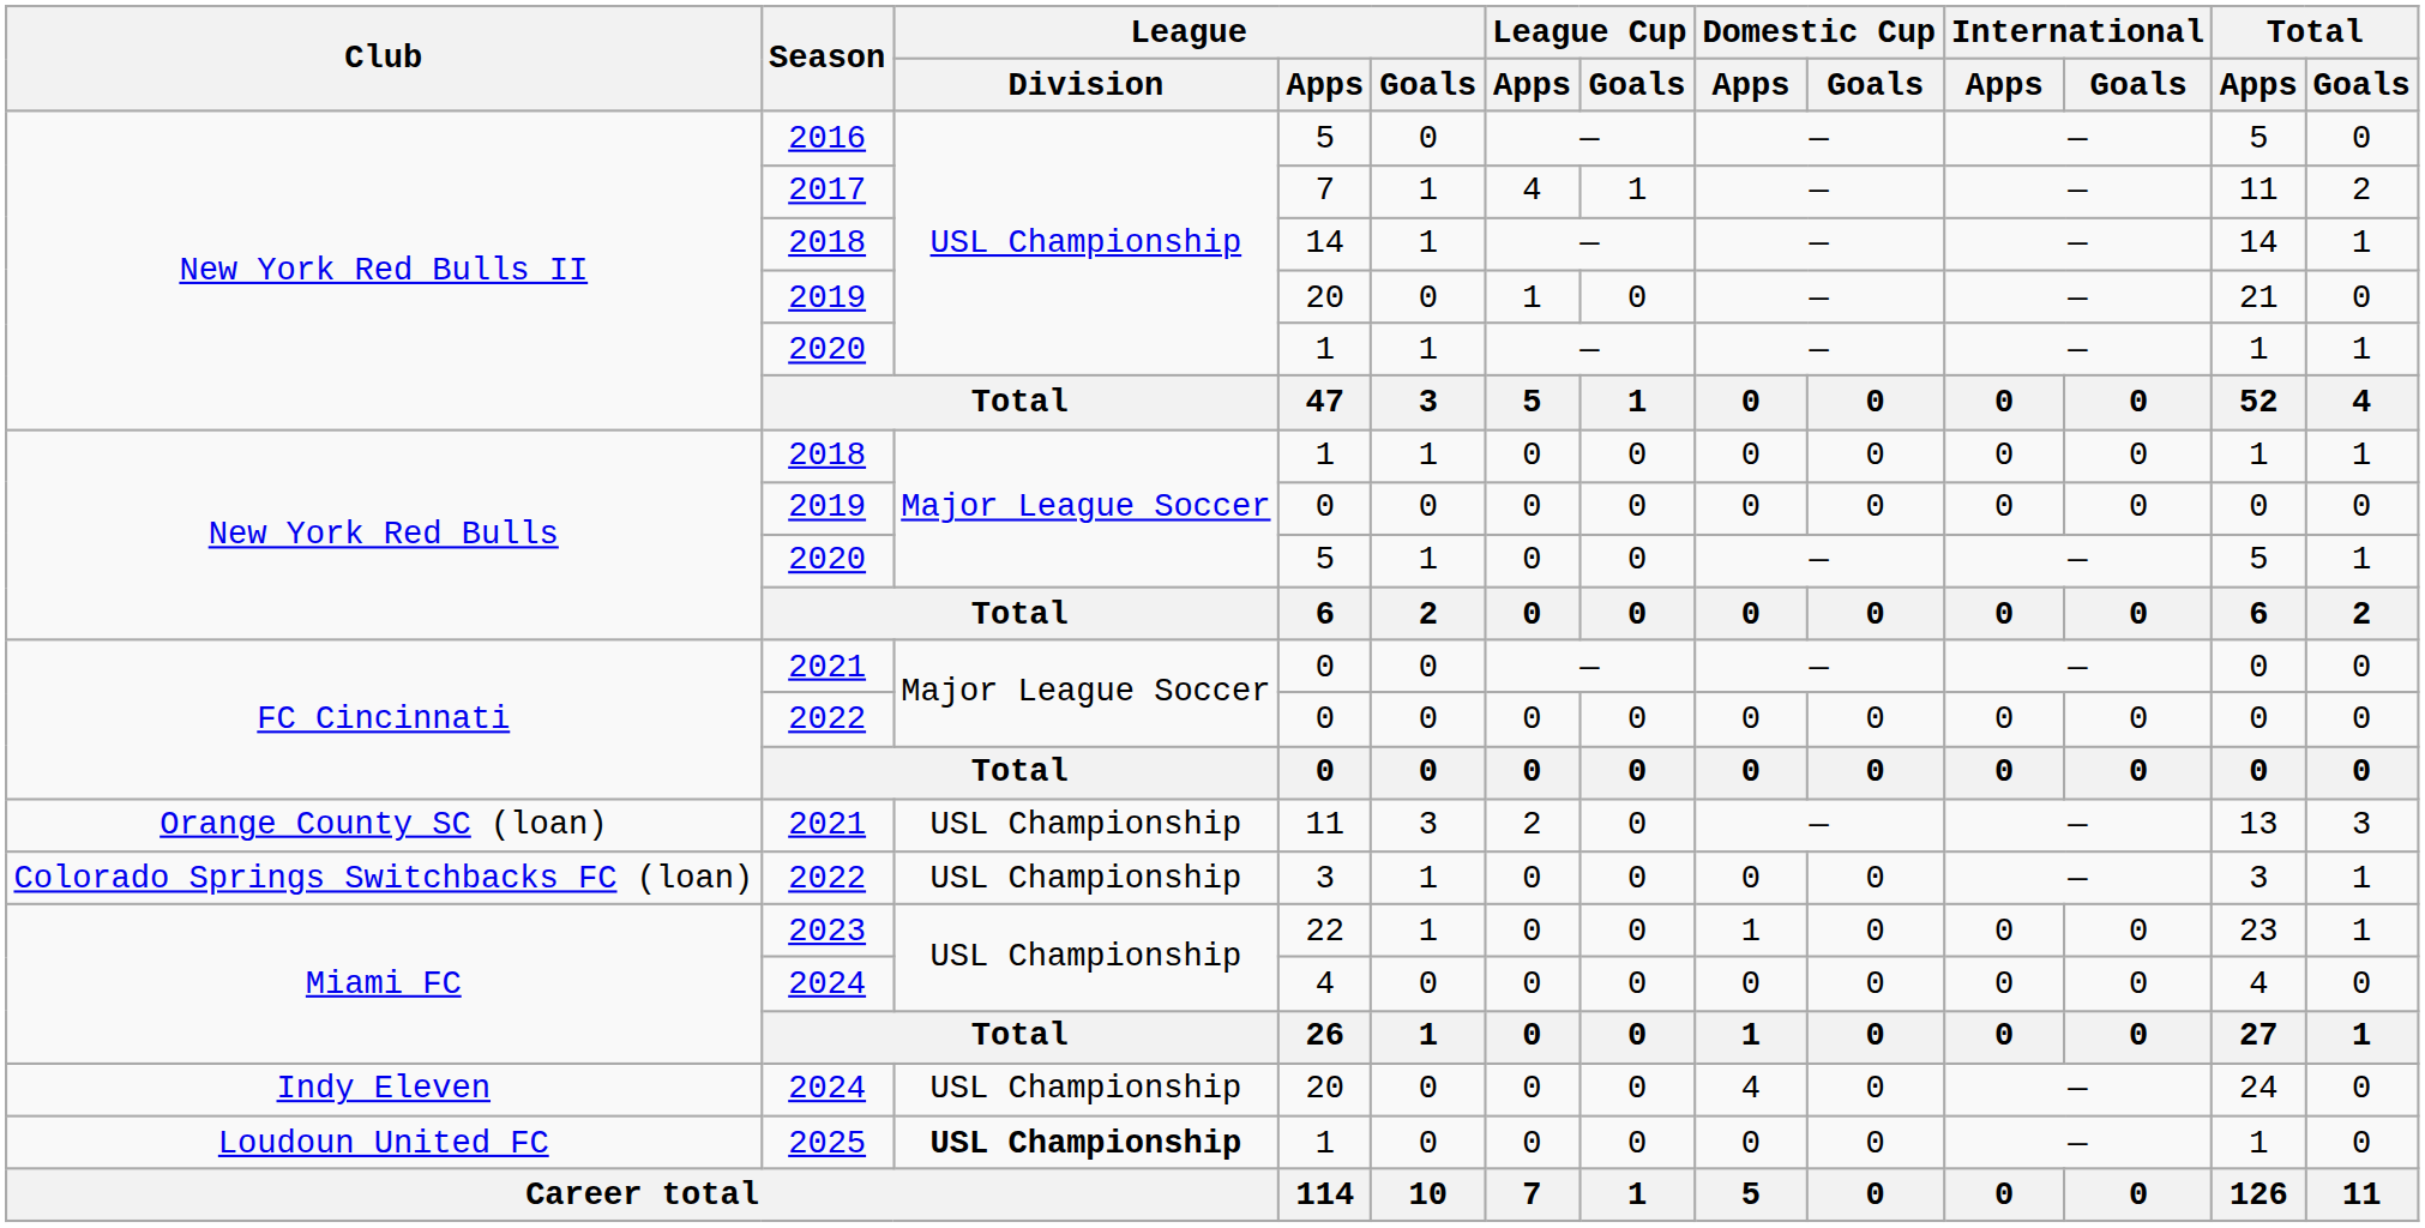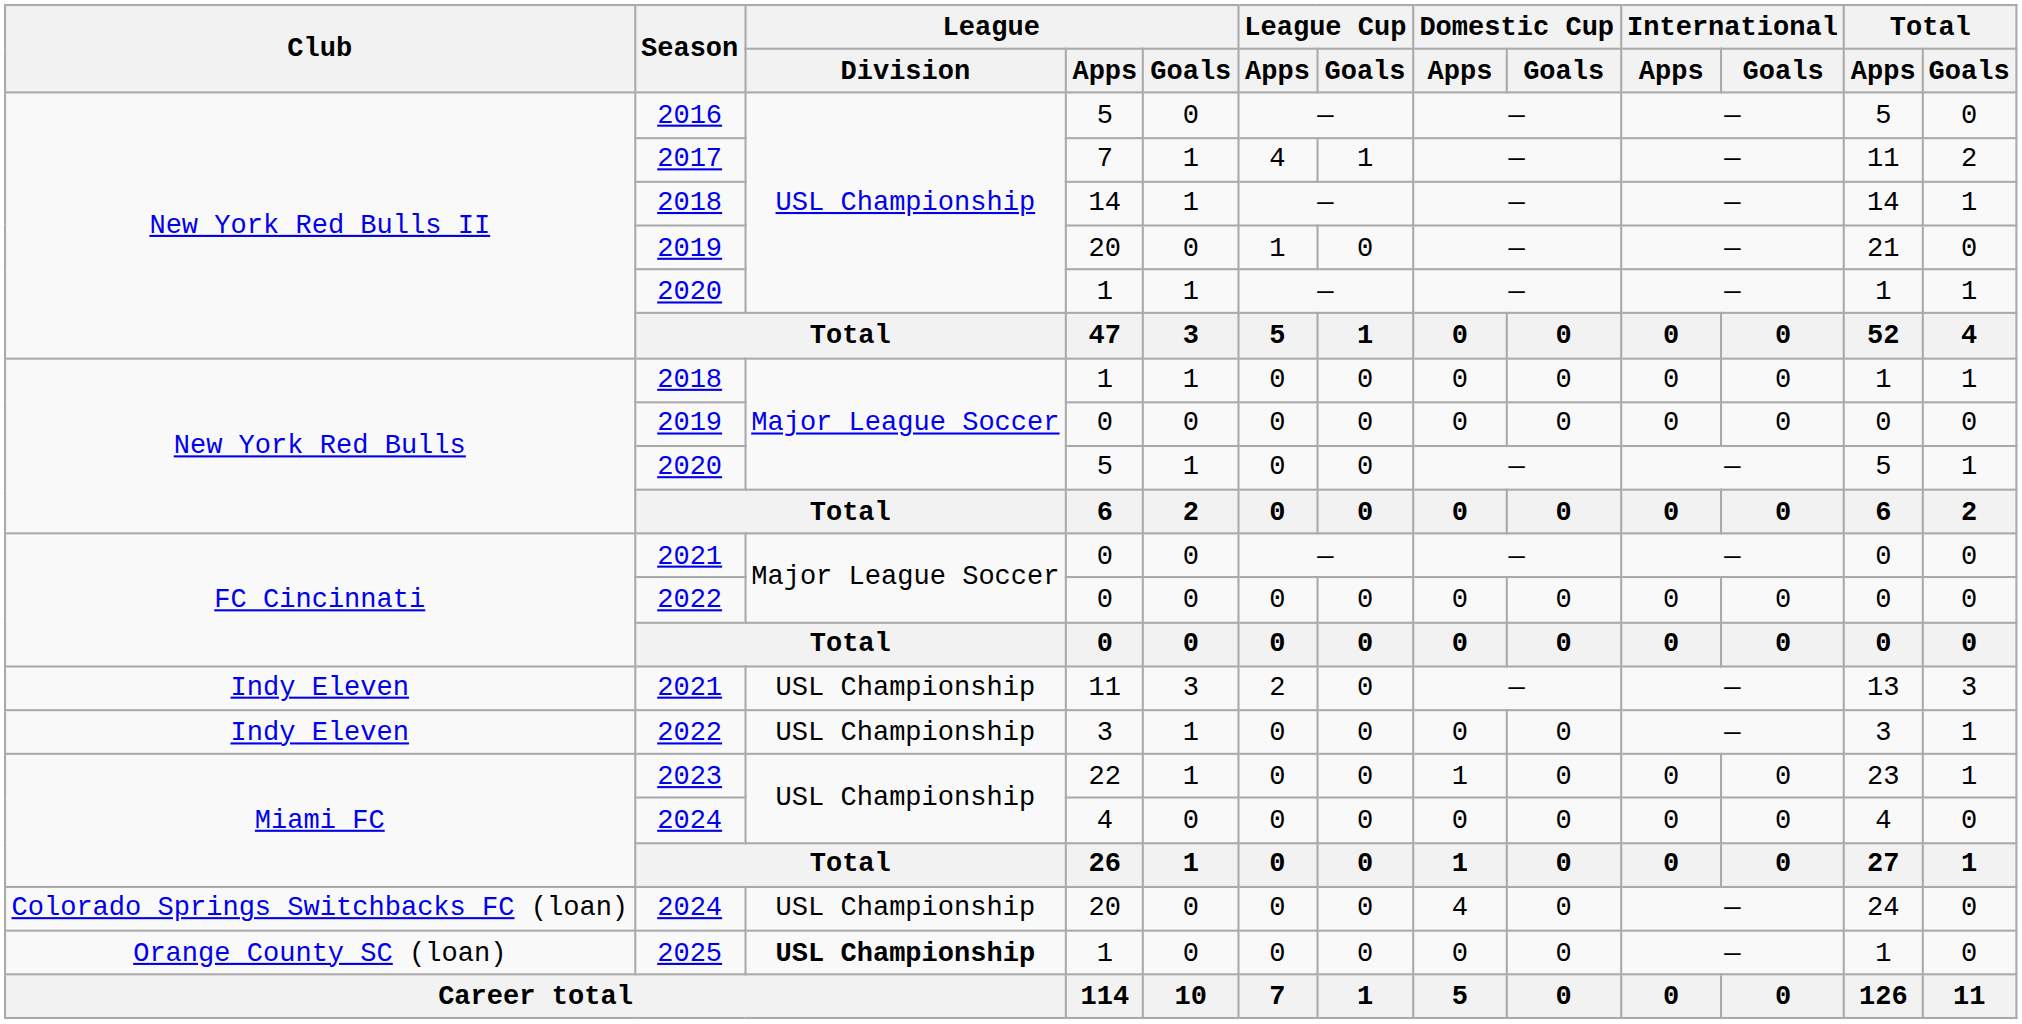 <table class="wikitable" style="text-align: center;">
 <tr>
 <th rowspan="2">Club</th>
 <th rowspan="2">Season</th>
 <th colspan="3">League</th>
 <th colspan="2">League Cup</th>
 <th colspan="2">Domestic Cup</th>
 <th colspan="2">International</th>
 <th colspan="2">Total</th>
 </tr>
 <tr>
 <th>Division</th>
 <th>Apps</th>
 <th>Goals</th>
 <th>Apps</th>
 <th>Goals</th>
 <th>Apps</th>
 <th>Goals</th>
 <th>Apps</th>
 <th>Goals</th>
 <th>Apps</th>
 <th>Goals</th>
 </tr>
 <tr>
 <td rowspan="6"><a href='#'>New York Red Bulls II</a></td>
 <td><a href='#'>2016</a></td>
 <td rowspan="5"><a href='#'>USL Championship</a></td>
 <td>5</td>
 <td>0</td>
 <td colspan="2">—</td>
 <td colspan="2">—</td>
 <td colspan="2">—</td>
 <td>5</td>
 <td>0</td>
 </tr>
 <tr>
 <td><a href='#'>2017</a></td>
 <td>7</td>
 <td>1</td>
 <td>4</td>
 <td>1</td>
 <td colspan="2">—</td>
 <td colspan="2">—</td>
 <td>11</td>
 <td>2</td>
 </tr>
 <tr>
 <td><a href='#'>2018</a></td>
 <td>14</td>
 <td>1</td>
 <td colspan="2">—</td>
 <td colspan="2">—</td>
 <td colspan="2">—</td>
 <td>14</td>
 <td>1</td>
 </tr>
 <tr>
 <td><a href='#'>2019</a></td>
 <td>20</td>
 <td>0</td>
 <td>1</td>
 <td>0</td>
 <td colspan="2">—</td>
 <td colspan="2">—</td>
 <td>21</td>
 <td>0</td>
 </tr>
 <tr>
 <td><a href='#'>2020</a></td>
 <td>1</td>
 <td>1</td>
 <td colspan="2">—</td>
 <td colspan="2">—</td>
 <td colspan="2">—</td>
 <td>1</td>
 <td>1</td>
 </tr>
 <tr>
 <th colspan="2">Total</th>
 <th>47</th>
 <th>3</th>
 <th>5</th>
 <th>1</th>
 <th>0</th>
 <th>0</th>
 <th>0</th>
 <th>0</th>
 <th>52</th>
 <th>4</th>
 </tr>
 <tr>
 <td rowspan="4"><a href='#'>New York Red Bulls</a></td>
 <td><a href='#'>2018</a></td>
 <td rowspan="3"><a href='#'>Major League Soccer</a></td>
 <td>1</td>
 <td>1</td>
 <td>0</td>
 <td>0</td>
 <td>0</td>
 <td>0</td>
 <td>0</td>
 <td>0</td>
 <td>1</td>
 <td>1</td>
 </tr>
 <tr>
 <td><a href='#'>2019</a></td>
 <td>0</td>
 <td>0</td>
 <td>0</td>
 <td>0</td>
 <td>0</td>
 <td>0</td>
 <td>0</td>
 <td>0</td>
 <td>0</td>
 <td>0</td>
 </tr>
 <tr>
 <td><a href='#'>2020</a></td>
 <td>5</td>
 <td>1</td>
 <td>0</td>
 <td>0</td>
 <td colspan="2">—</td>
 <td colspan="2">—</td>
 <td>5</td>
 <td>1</td>
 </tr>
 <tr>
 <th colspan="2">Total</th>
 <th>6</th>
 <th>2</th>
 <th>0</th>
 <th>0</th>
 <th>0</th>
 <th>0</th>
 <th>0</th>
 <th>0</th>
 <th>6</th>
 <th>2</th>
 </tr>
 <tr>
 <td rowspan="3"><a href='#'>FC Cincinnati</a></td>
 <td><a href='#'>2021</a></td>
 <td rowspan="2">Major League Soccer</td>
 <td>0</td>
 <td>0</td>
 <td colspan="2">—</td>
 <td colspan="2">—</td>
 <td colspan="2">—</td>
 <td>0</td>
 <td>0</td>
 </tr>
 <tr>
 <td><a href='#'>2022</a></td>
 <td>0</td>
 <td>0</td>
 <td>0</td>
 <td>0</td>
 <td>0</td>
 <td>0</td>
 <td>0</td>
 <td>0</td>
 <td>0</td>
 <td>0</td>
 </tr>
 <tr>
 <th colspan="2">Total</th>
 <th>0</th>
 <th>0</th>
 <th>0</th>
 <th>0</th>
 <th>0</th>
 <th>0</th>
 <th>0</th>
 <th>0</th>
 <th>0</th>
 <th>0</th>
 </tr>
 <tr>
-<td><a href='#'>Orange County SC</a> (loan)</td>
+<td><a href='#'>Indy Eleven</a></td>
 <td><a href='#'>2021</a></td>
 <td>USL Championship</td>
 <td>11</td>
 <td>3</td>
 <td>2</td>
 <td>0</td>
 <td colspan="2">—</td>
 <td colspan="2">—</td>
 <td>13</td>
 <td>3</td>
 </tr>
 <tr>
-<td><a href='#'>Colorado Springs Switchbacks FC</a> (loan)</td>
+<td><a href='#'>Indy Eleven</a></td>
 <td><a href='#'>2022</a></td>
 <td>USL Championship</td>
 <td>3</td>
 <td>1</td>
 <td>0</td>
 <td>0</td>
 <td>0</td>
 <td>0</td>
 <td colspan="2">—</td>
 <td>3</td>
 <td>1</td>
 </tr>
 <tr>
 <td rowspan="3"><a href='#'>Miami FC</a></td>
 <td><a href='#'>2023</a></td>
 <td rowspan="2">USL Championship</td>
 <td>22</td>
 <td>1</td>
 <td>0</td>
 <td>0</td>
 <td>1</td>
 <td>0</td>
 <td>0</td>
 <td>0</td>
 <td>23</td>
 <td>1</td>
 </tr>
 <tr>
 <td><a href='#'>2024</a></td>
 <td>4</td>
 <td>0</td>
 <td>0</td>
 <td>0</td>
 <td>0</td>
 <td>0</td>
 <td>0</td>
 <td>0</td>
 <td>4</td>
 <td>0</td>
 </tr>
 <tr>
 <th colspan="2">Total</th>
 <th>26</th>
 <th>1</th>
 <th>0</th>
 <th>0</th>
 <th>1</th>
 <th>0</th>
 <th>0</th>
 <th>0</th>
 <th>27</th>
 <th>1</th>
 </tr>
 <tr>
-<td><a href='#'>Indy Eleven</a></td>
+<td><a href='#'>Colorado Springs Switchbacks FC</a> (loan)</td>
 <td><a href='#'>2024</a></td>
 <td>USL Championship</td>
 <td>20</td>
 <td>0</td>
 <td>0</td>
 <td>0</td>
 <td>4</td>
 <td>0</td>
 <td colspan="2">—</td>
 <td>24</td>
 <td>0</td>
 </tr>
 <tr>
-<td><a href='#'>Loudoun United FC</a></td>
+<td><a href='#'>Orange County SC</a> (loan)</td>
 <td><a href='#'>2025</a></td>
 <td><strong>USL Championship</strong></td>
 <td>1</td>
 <td>0</td>
 <td>0</td>
 <td>0</td>
 <td>0</td>
 <td>0</td>
 <td colspan="2">—</td>
 <td>1</td>
 <td>0</td>
 </tr>
 <tr>
 <th colspan="3">Career total</th>
 <th>114</th>
 <th>10</th>
 <th>7</th>
 <th>1</th>
 <th>5</th>
 <th>0</th>
 <th>0</th>
 <th>0</th>
 <th>126</th>
 <th>11</th>
 </tr>
 </table>
